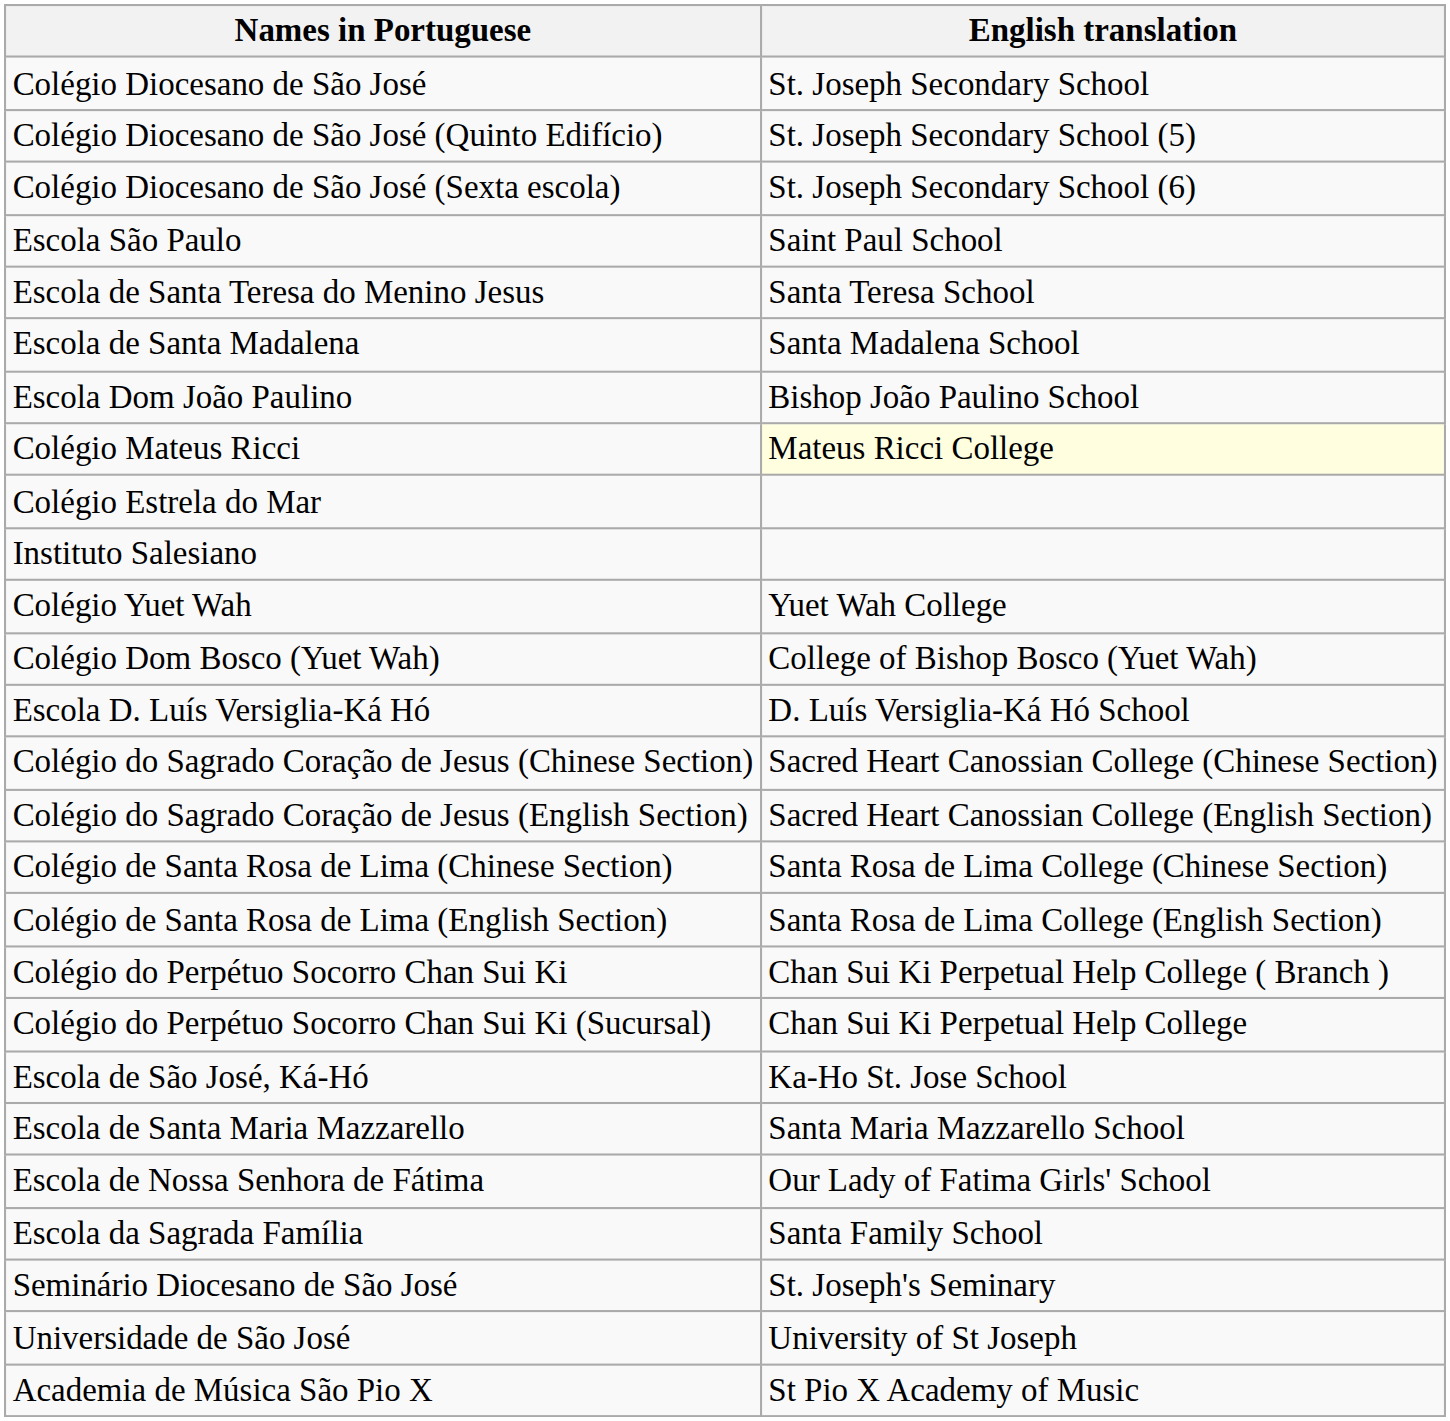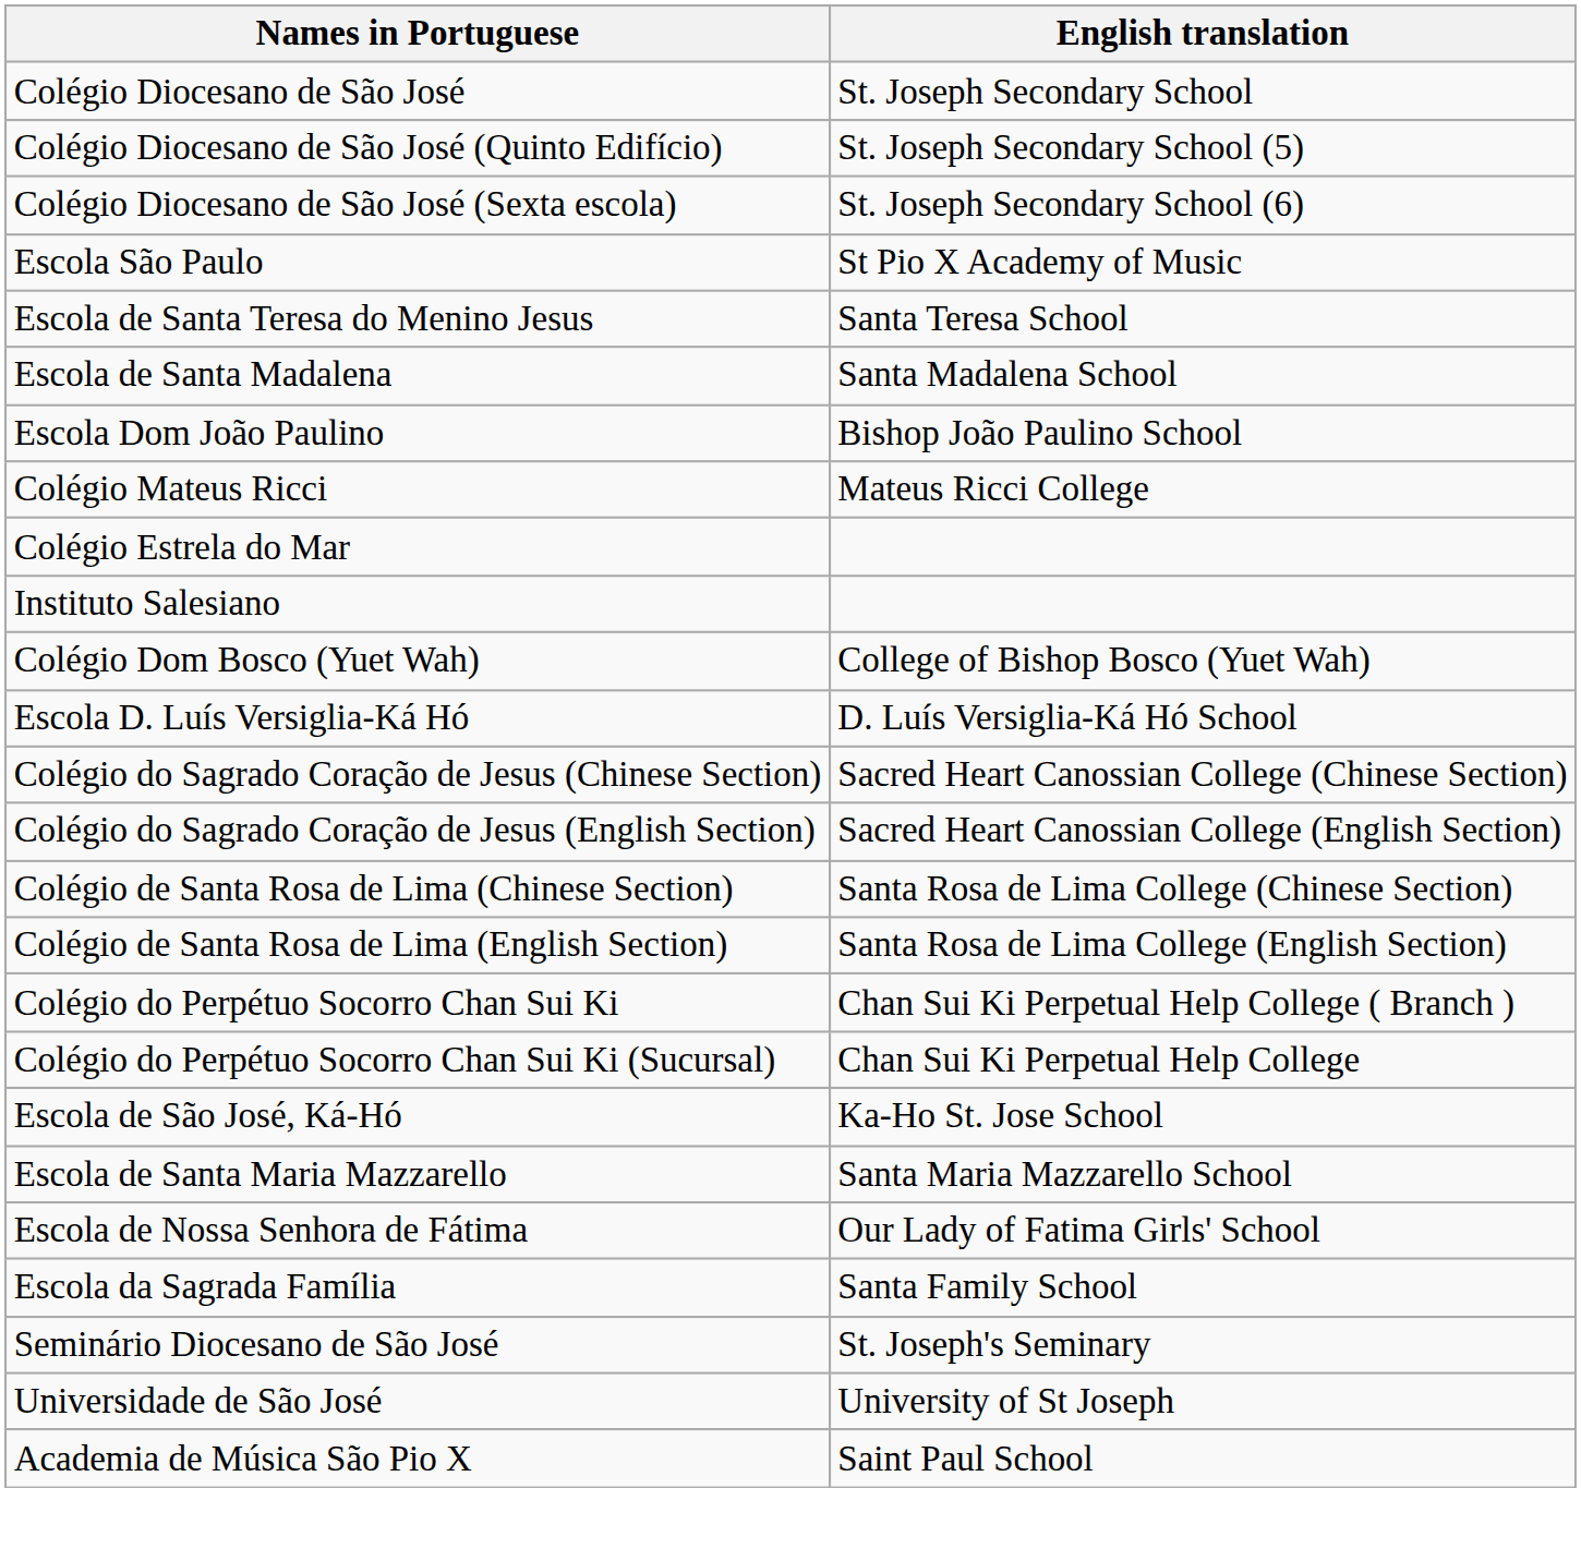 <table class="wikitable">
 <tr>
 <th>Names in Portuguese</th>
 <th>English translation</th>
 </tr>
 <tr>
 <td>Colégio Diocesano de São José</td>
 <td>St. Joseph Secondary School</td>
 </tr>
 <tr>
 <td>Colégio Diocesano de São José (Quinto Edifício)</td>
 <td>St. Joseph Secondary School (5)</td>
 </tr>
 <tr>
 <td>Colégio Diocesano de São José (Sexta escola)</td>
 <td>St. Joseph Secondary School (6)</td>
 </tr>
 <tr>
 <td>Escola São Paulo</td>
-<td>Saint Paul School</td>
+<td>St Pio X Academy of Music</td>
 </tr>
 <tr>
 <td>Escola de Santa Teresa do Menino Jesus</td>
 <td>Santa Teresa School</td>
 </tr>
 <tr>
 <td>Escola de Santa Madalena</td>
 <td>Santa Madalena School</td>
 </tr>
 <tr>
 <td>Escola Dom João Paulino</td>
 <td>Bishop João Paulino School</td>
 </tr>
 <tr>
 <td>Colégio Mateus Ricci</td>
-<td style="background: lightyellow;">Mateus Ricci College</td>
+<td>Mateus Ricci College</td>
 </tr>
 <tr>
 <td>Colégio Estrela do Mar</td>
 <td></td>
 </tr>
 <tr>
 <td>Instituto Salesiano</td>
 <td></td>
-</tr>
-<tr>
-<td>Colégio Yuet Wah</td>
-<td>Yuet Wah College</td>
 </tr>
 <tr>
 <td>Colégio Dom Bosco (Yuet Wah)</td>
 <td>College of Bishop Bosco (Yuet Wah) </td>
 </tr>
 <tr>
 <td>Escola D. Luís Versiglia-Ká Hó</td>
 <td>D. Luís Versiglia-Ká Hó School </td>
 </tr>
 <tr>
 <td>Colégio do Sagrado Coração de Jesus (Chinese Section)</td>
 <td>Sacred Heart Canossian College (Chinese Section)</td>
 </tr>
 <tr>
 <td>Colégio do Sagrado Coração de Jesus (English Section)</td>
 <td>Sacred Heart Canossian College (English Section)</td>
 </tr>
 <tr>
 <td>Colégio de Santa Rosa de Lima (Chinese Section)</td>
 <td>Santa Rosa de Lima College (Chinese Section)</td>
 </tr>
 <tr>
 <td>Colégio de Santa Rosa de Lima (English Section)</td>
 <td>Santa Rosa de Lima College (English Section)</td>
 </tr>
 <tr>
 <td>Colégio do Perpétuo Socorro Chan Sui Ki</td>
 <td>Chan Sui Ki Perpetual Help College ( Branch )</td>
 </tr>
 <tr>
 <td>Colégio do Perpétuo Socorro Chan Sui Ki (Sucursal)</td>
 <td>Chan Sui Ki Perpetual Help College</td>
 </tr>
 <tr>
 <td>Escola de São José, Ká-Hó</td>
 <td>Ka-Ho St. Jose School</td>
 </tr>
 <tr>
 <td>Escola de Santa Maria Mazzarello</td>
 <td>Santa Maria Mazzarello School </td>
 </tr>
 <tr>
 <td>Escola de Nossa Senhora de Fátima</td>
 <td>Our Lady of Fatima Girls' School</td>
 </tr>
 <tr>
 <td>Escola da Sagrada Família</td>
 <td>Santa Family School</td>
 </tr>
 <tr>
 <td>Seminário Diocesano de São José</td>
 <td>St. Joseph's Seminary</td>
 </tr>
 <tr>
 <td>Universidade de São José</td>
 <td>University of St Joseph</td>
 </tr>
 <tr>
 <td>Academia de Música São Pio X</td>
-<td>St Pio X Academy of Music</td>
+<td>Saint Paul School</td>
 </tr>
 </table>
